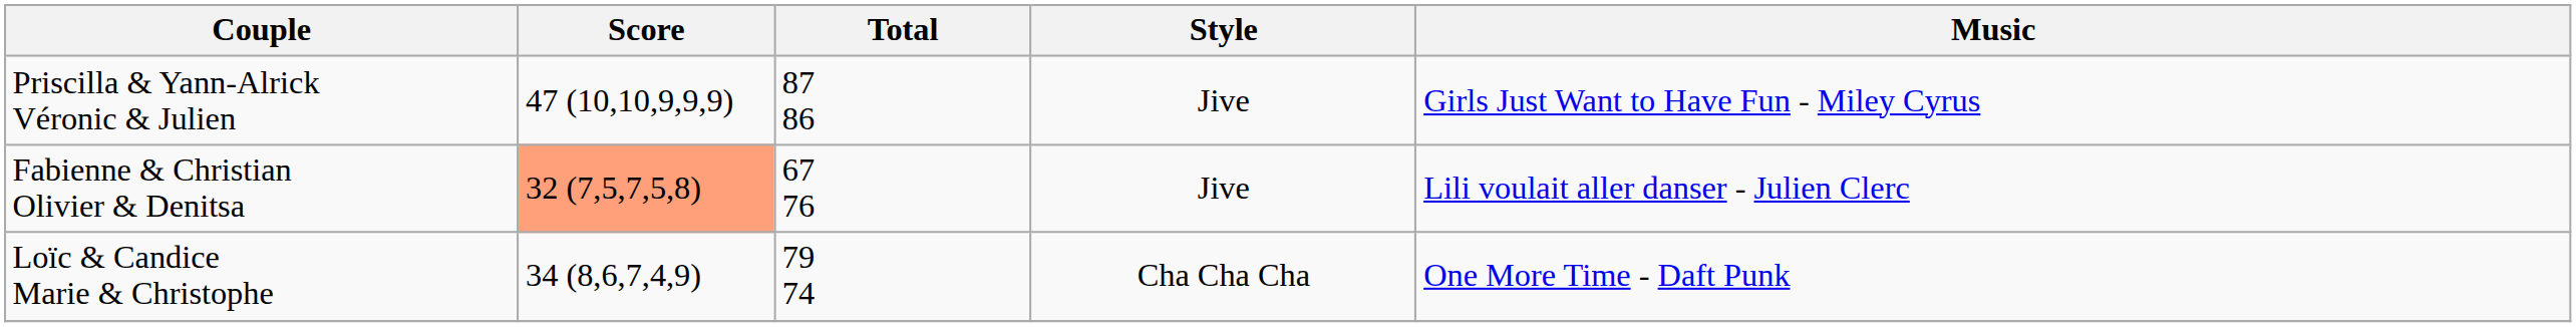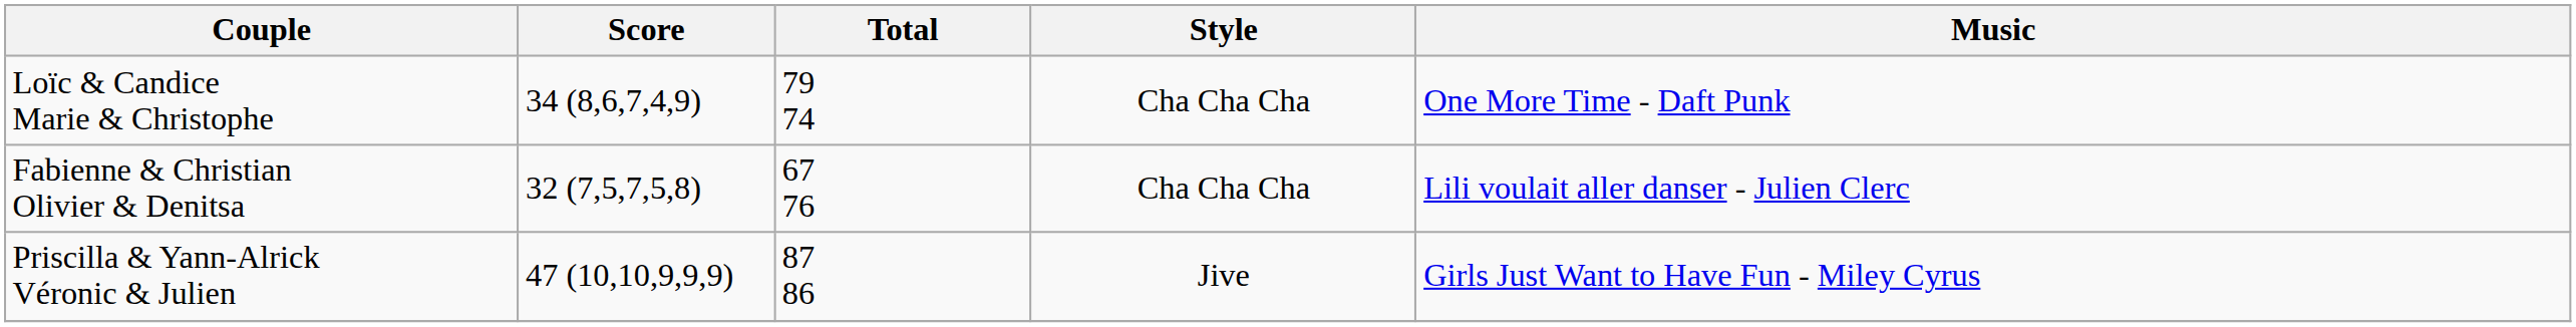 <table class="wikitable" style="width:80%;">
 <tr>
 <th style="width:20%;">Couple</th>
 <th style="width:10%;">Score</th>
 <th style="width:10%;">Total</th>
 <th style="width:15%;">Style</th>
 <th style="width:60%;">Music</th>
 </tr>
 <tr>
+<td>Loïc & Candice<br>Marie & Christophe</td>
+<td>34 (8,6,7,4,9)</td>
+<td>79<br>74</td>
+<td style="text-align:center;">Cha Cha Cha</td>
+<td><a href='#'>One More Time</a> - <a href='#'>Daft Punk</a></td>
+</tr>
+<tr>
+<td>Fabienne & Christian<br>Olivier & Denitsa</td>
+<td>32 (7,5,7,5,8)</td>
+<td>67<br>76</td>
+<td style="text-align:center;">Cha Cha Cha</td>
+<td><a href='#'>Lili voulait aller danser</a> - <a href='#'>Julien Clerc</a></td>
+</tr>
+<tr>
 <td>Priscilla & Yann-Alrick<br>Véronic & Julien</td>
 <td>47 (10,10,9,9,9)</td>
 <td>87<br>86</td>
 <td style="text-align:center;">Jive</td>
 <td><a href='#'>Girls Just Want to Have Fun</a> - <a href='#'>Miley Cyrus</a></td>
 </tr>
 <tr>
-<td>Fabienne & Christian<br>Olivier & Denitsa</td>
-<td style="background: lightsalmon;">32 (7,5,7,5,8)</td>
-<td>67<br>76</td>
-<td style="text-align:center;">Jive</td>
-<td><a href='#'>Lili voulait aller danser</a> - <a href='#'>Julien Clerc</a></td>
-</tr>
-<tr>
-<td>Loïc & Candice<br>Marie & Christophe</td>
-<td>34 (8,6,7,4,9)</td>
-<td>79<br>74</td>
-<td style="text-align:center;">Cha Cha Cha</td>
-<td><a href='#'>One More Time</a> - <a href='#'>Daft Punk</a></td>
-</tr>
-<tr>
 </tr>
 </table>
